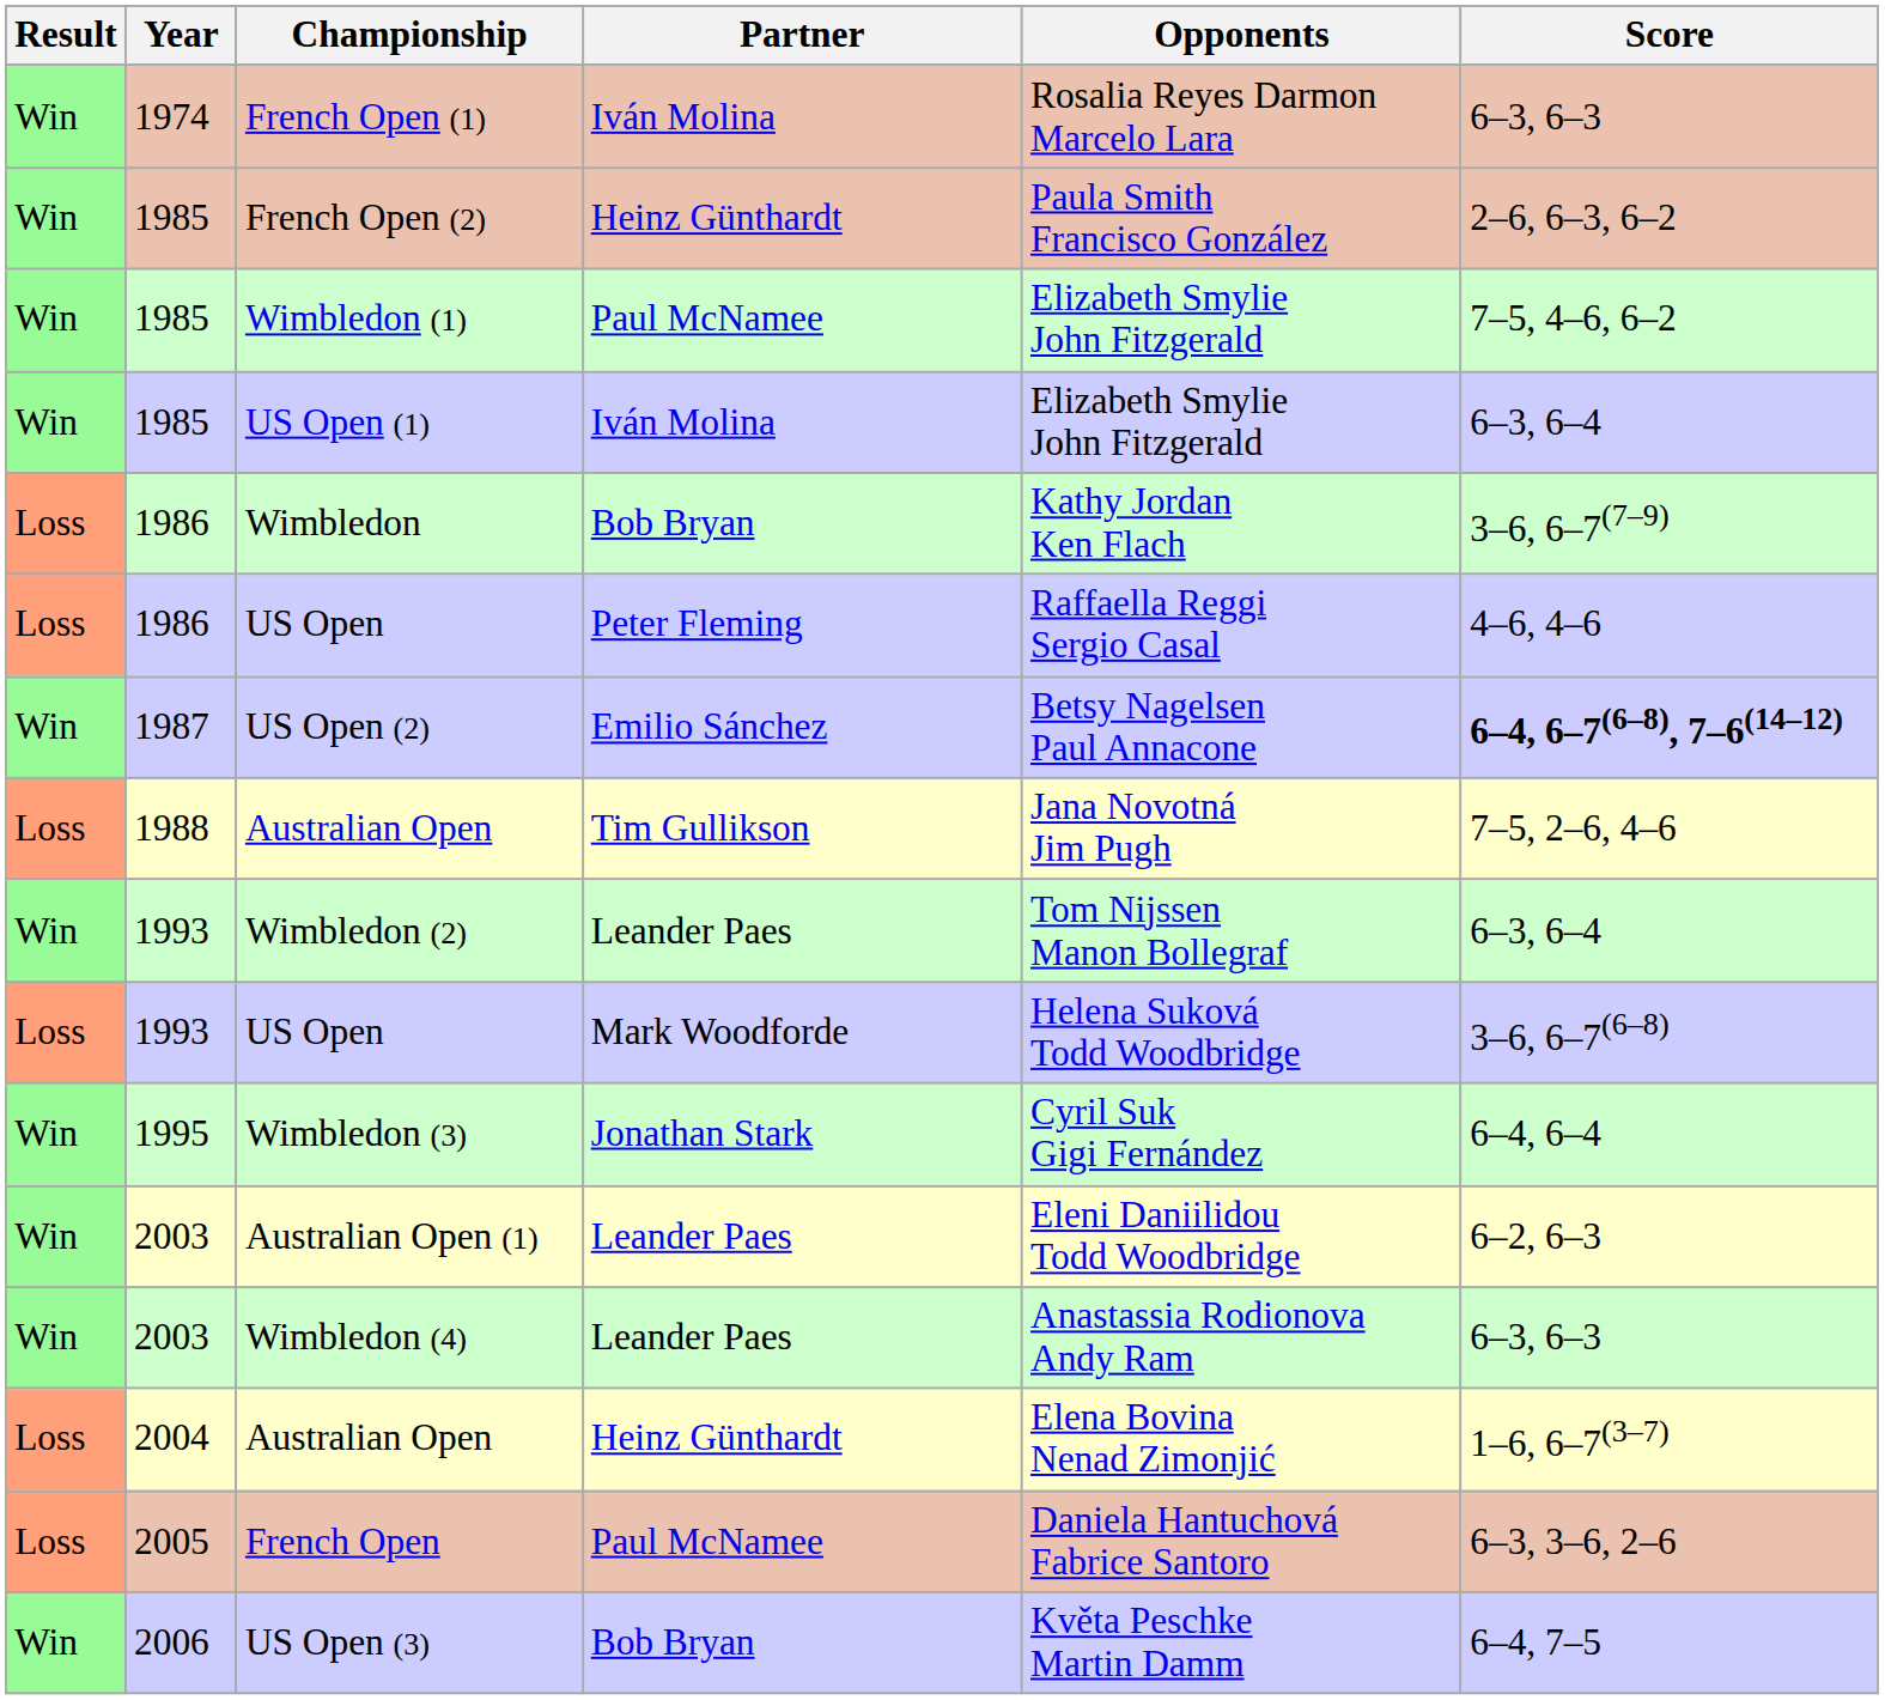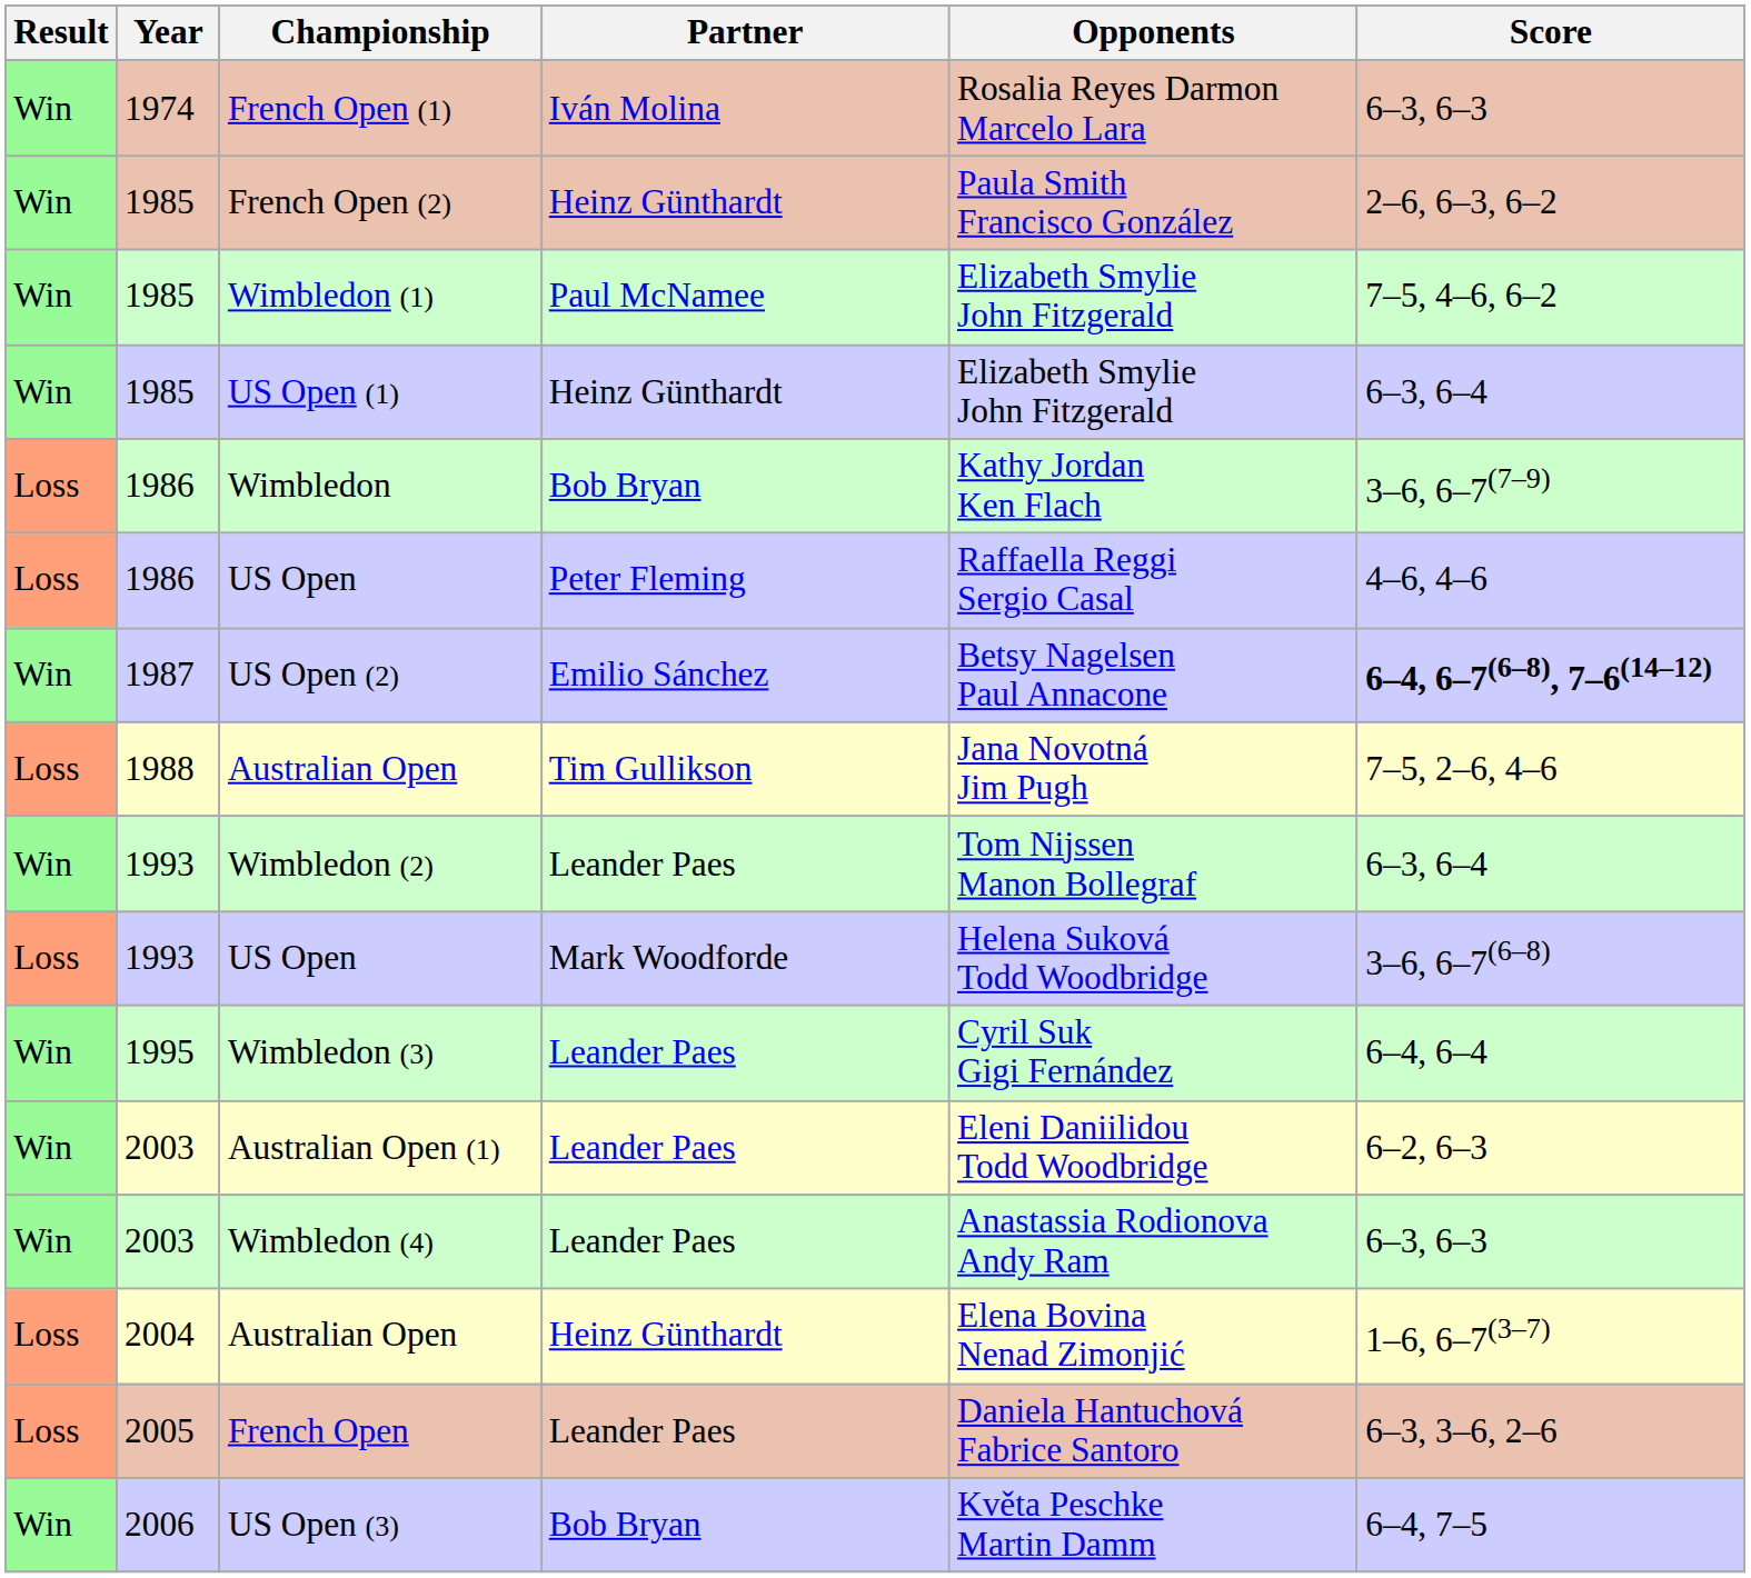 <table class="sortable wikitable">
 <tr>
 <th style="width:40px">Result</th>
 <th style="width:40px">Year</th>
 <th style="width:140px">Championship</th>
 <th style="width:180px">Partner</th>
 <th style="width:180px">Opponents</th>
 <th style="width:170px"  class="unsortable">Score</th>
 </tr>
 <tr style="background:#ebc2af;">
 <td style="background:#98fb98;">Win</td>
 <td>1974</td>
 <td><a href='#'>French Open</a> <small>(1)</small></td>
 <td> <a href='#'>Iván Molina</a></td>
 <td> Rosalia Reyes Darmon<br> <a href='#'>Marcelo Lara</a></td>
 <td>6–3, 6–3</td>
 </tr>
 <tr style="background:#ebc2af;">
 <td style="background:#98fb98;">Win</td>
 <td>1985</td>
 <td>French Open <small>(2)</small></td>
 <td> <a href='#'>Heinz Günthardt</a></td>
 <td> <a href='#'>Paula Smith</a><br> <a href='#'>Francisco González</a></td>
 <td>2–6, 6–3, 6–2</td>
 </tr>
 <tr style="background:#ccffcc;">
 <td style="background:#98fb98;">Win</td>
 <td>1985</td>
 <td><a href='#'>Wimbledon</a> <small>(1)</small></td>
 <td> <a href='#'>Paul McNamee</a></td>
 <td> <a href='#'>Elizabeth Smylie</a><br> <a href='#'>John Fitzgerald</a></td>
 <td>7–5, 4–6, 6–2</td>
 </tr>
 <tr style="background:#ccccff;">
 <td style="background:#98fb98;">Win</td>
 <td>1985</td>
 <td><a href='#'>US Open</a> <small>(1)</small></td>
-<td> <a href='#'>Iván Molina</a></td>
+<td> Heinz Günthardt</td>
 <td> Elizabeth Smylie<br> John Fitzgerald</td>
 <td>6–3, 6–4</td>
 </tr>
 <tr style="background:#ccffcc;">
 <td style="background:#ffa07a;">Loss</td>
 <td>1986</td>
 <td>Wimbledon</td>
 <td> <a href='#'>Bob Bryan</a></td>
 <td> <a href='#'>Kathy Jordan</a><br> <a href='#'>Ken Flach</a></td>
 <td>3–6, 6–7<sup>(7–9)</sup></td>
 </tr>
 <tr style="background:#ccccff;">
 <td style="background:#ffa07a;">Loss</td>
 <td>1986</td>
 <td>US Open</td>
 <td> <a href='#'>Peter Fleming</a></td>
 <td> <a href='#'>Raffaella Reggi</a><br> <a href='#'>Sergio Casal</a></td>
 <td>4–6, 4–6</td>
 </tr>
 <tr style="background:#ccccff;">
 <td style="background:#98fb98;">Win</td>
 <td>1987</td>
 <td>US Open <small>(2)</small></td>
 <td> <a href='#'>Emilio Sánchez</a></td>
 <td> <a href='#'>Betsy Nagelsen</a><br> <a href='#'>Paul Annacone</a></td>
 <td><strong>6–4, 6–7<sup>(6–8)</sup>, 7–6<sup>(14–12)</sup></strong></td>
 </tr>
 <tr style="background:#ffffcc;">
 <td style="background:#ffa07a;">Loss</td>
 <td>1988</td>
 <td><a href='#'>Australian Open</a></td>
 <td> <a href='#'>Tim Gullikson</a></td>
 <td> <a href='#'>Jana Novotná</a><br> <a href='#'>Jim Pugh</a></td>
 <td>7–5, 2–6, 4–6</td>
 </tr>
 <tr style="background:#ccffcc;">
 <td style="background:#98fb98;">Win</td>
 <td>1993</td>
 <td>Wimbledon <small>(2)</small></td>
 <td> Leander Paes</td>
 <td> <a href='#'>Tom Nijssen</a><br> <a href='#'>Manon Bollegraf</a></td>
 <td>6–3, 6–4</td>
 </tr>
 <tr style="background:#ccccff;">
 <td style="background:#ffa07a;">Loss</td>
 <td>1993</td>
 <td>US Open</td>
 <td> Mark Woodforde</td>
 <td> <a href='#'>Helena Suková</a><br> <a href='#'>Todd Woodbridge</a></td>
 <td>3–6, 6–7<sup>(6–8)</sup></td>
 </tr>
 <tr style="background:#ccffcc;">
 <td style="background:#98fb98;">Win</td>
 <td>1995</td>
 <td>Wimbledon <small>(3)</small></td>
-<td> <a href='#'>Jonathan Stark</a></td>
+<td> <a href='#'>Leander Paes</a></td>
 <td> <a href='#'>Cyril Suk</a><br> <a href='#'>Gigi Fernández</a></td>
 <td>6–4, 6–4</td>
 </tr>
 <tr style="background:#ffffcc;">
 <td style="background:#98fb98;">Win</td>
 <td>2003</td>
 <td>Australian Open <small>(1)</small></td>
 <td> <a href='#'>Leander Paes</a></td>
 <td> <a href='#'>Eleni Daniilidou</a><br> <a href='#'>Todd Woodbridge</a></td>
 <td>6–2, 6–3</td>
 </tr>
 <tr style="background:#ccffcc;">
 <td style="background:#98fb98;">Win</td>
 <td>2003</td>
 <td>Wimbledon <small>(4)</small></td>
 <td> Leander Paes</td>
 <td> <a href='#'>Anastassia Rodionova</a><br> <a href='#'>Andy Ram</a></td>
 <td>6–3, 6–3</td>
 </tr>
 <tr style="background:#ffffcc;">
 <td style="background:#ffa07a;">Loss</td>
 <td>2004</td>
 <td>Australian Open</td>
 <td> <a href='#'>Heinz Günthardt</a></td>
 <td> <a href='#'>Elena Bovina</a><br> <a href='#'>Nenad Zimonjić</a></td>
 <td>1–6, 6–7<sup>(3–7)</sup></td>
 </tr>
 <tr style="background:#ebc2af;">
 <td style="background:#ffa07a;">Loss</td>
 <td>2005</td>
 <td><a href='#'>French Open</a></td>
-<td> <a href='#'>Paul McNamee</a></td>
+<td> Leander Paes</td>
 <td> <a href='#'>Daniela Hantuchová</a><br> <a href='#'>Fabrice Santoro</a></td>
 <td>6–3, 3–6, 2–6</td>
 </tr>
 <tr style="background:#ccccff;">
 <td style="background:#98fb98;">Win</td>
 <td>2006</td>
 <td>US Open <small>(3)</small></td>
 <td> <a href='#'>Bob Bryan</a></td>
 <td> <a href='#'>Květa Peschke</a><br> <a href='#'>Martin Damm</a></td>
 <td>6–4, 7–5</td>
 </tr>
 </table>
